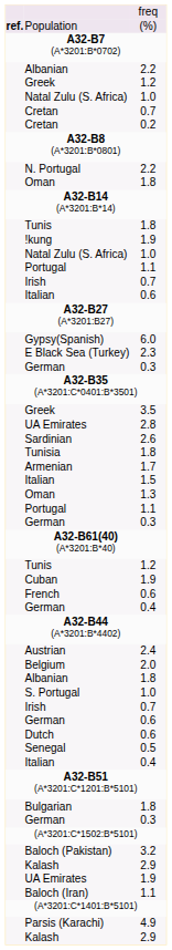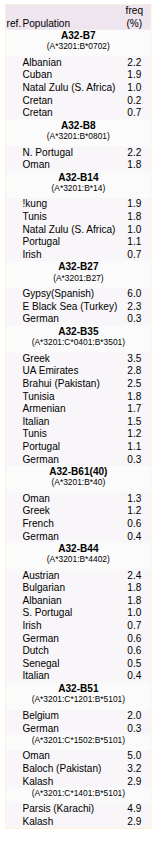 <table border="0" cellspacing="0" cellpadding="1" align="right" style="text-align:center; margin-left: 1em;  border:1px #ffeebb solid; background:#f8f6f8; ">
 <tr style="background:#efe5ef">
 <td></td>
 <td></td>
 <td>freq</td>
 </tr>
 <tr style="background:#eee5ef">
-<td><strong>ref.</strong></td>
+<td>ref.</td>
 <td align="left">Population</td>
 <td style="width:50px">(%)</td>
 </tr>
 <tr style="background:#fbfbfb">
 <td Colspan = 3><strong>A32-B7</strong><br><sup>(A*3201:B*0702)</sup></td>
 </tr>
 <tr>
 <td></td>
 <td align=left>Albanian</td>
 <td>2.2</td>
 </tr>
 <tr>
 <td></td>
-<td align=left>Greek</td>
-<td>1.2</td>
+<td align=left>Cuban</td>
+<td>1.9</td>
 </tr>
 <tr>
 <td></td>
 <td align=left>Natal Zulu (S. Africa)</td>
 <td>1.0</td>
 </tr>
 <tr>
 <td></td>
 <td align=left>Cretan</td>
-<td>0.7</td>
+<td>0.2</td>
 </tr>
 <tr>
 <td></td>
 <td align=left>Cretan</td>
-<td>0.2</td>
+<td>0.7</td>
 </tr>
 <tr style="background:#fbfbfb">
 <td Colspan = 3><strong>A32-B8</strong><br><sup>(A*3201:B*0801)</sup></td>
 </tr>
 <tr>
 <td></td>
 <td align=left>N. Portugal</td>
 <td>2.2</td>
 </tr>
 <tr>
 <td></td>
 <td align=left>Oman</td>
 <td>1.8</td>
 </tr>
 <tr style="background:#fbfbfb">
 <td Colspan = 3><strong>A32-B14</strong><br><sup>(A*3201:B*14)</sup></td>
 </tr>
 <tr>
 <td></td>
-<td align=left>Tunis</td>
-<td>1.8</td>
+<td align=left>!kung</td>
+<td>1.9</td>
 </tr>
 <tr>
 <td></td>
-<td align=left>!kung</td>
-<td>1.9</td>
+<td align=left>Tunis</td>
+<td>1.8</td>
 </tr>
 <tr>
 <td></td>
 <td align=left>Natal Zulu (S. Africa)</td>
 <td>1.0</td>
 </tr>
 <tr>
 <td></td>
 <td align=left>Portugal</td>
 <td>1.1</td>
 </tr>
 <tr>
 <td></td>
 <td align=left>Irish</td>
 <td>0.7</td>
-</tr>
-<tr>
-<td></td>
-<td align=left>Italian</td>
-<td>0.6</td>
 </tr>
 <tr style="background:#fbfbfb">
 <td Colspan = 3><strong>A32-B27</strong><br><sup>(A*3201:B27)</sup></td>
 </tr>
 <tr>
 <td></td>
 <td align=left>Gypsy(Spanish)</td>
 <td>6.0</td>
 </tr>
 <tr>
 <td></td>
 <td align=left>E Black Sea (Turkey)</td>
 <td>2.3</td>
 </tr>
 <tr>
 <td></td>
 <td align=left>German</td>
 <td>0.3</td>
 </tr>
 <tr style="background:#fbfbfb">
 <td Colspan = 3><strong>A32-B35</strong><br><sup>(A*3201:C*0401:B*3501)</sup></td>
 </tr>
 <tr>
 <td></td>
 <td align=left>Greek</td>
 <td>3.5</td>
 </tr>
 <tr>
 <td></td>
 <td align=left>UA Emirates</td>
 <td>2.8</td>
 </tr>
 <tr>
 <td></td>
-<td align=left>Sardinian</td>
-<td>2.6</td>
+<td align=left>Brahui (Pakistan)</td>
+<td>2.5</td>
 </tr>
 <tr>
 <td></td>
 <td align=left>Tunisia</td>
 <td>1.8</td>
 </tr>
 <tr>
 <td></td>
 <td align=left>Armenian</td>
 <td>1.7</td>
 </tr>
 <tr>
 <td></td>
 <td align=left>Italian</td>
 <td>1.5</td>
 </tr>
 <tr>
 <td></td>
-<td align=left>Oman</td>
-<td>1.3</td>
+<td align=left>Tunis</td>
+<td>1.2</td>
 </tr>
 <tr>
 <td></td>
 <td align=left>Portugal</td>
 <td>1.1</td>
 </tr>
 <tr>
 <td></td>
 <td align=left>German</td>
 <td>0.3</td>
 </tr>
 <tr style="background:#fbfbfb">
 <td Colspan = 3><strong>A32-B61(40)</strong><br><sup>(A*3201:B*40)</sup></td>
 </tr>
 <tr>
 <td></td>
-<td align=left>Tunis</td>
-<td>1.2</td>
+<td align=left>Oman</td>
+<td>1.3</td>
 </tr>
 <tr>
 <td></td>
-<td align=left>Cuban</td>
-<td>1.9</td>
+<td align=left>Greek</td>
+<td>1.2</td>
 </tr>
 <tr>
 <td></td>
 <td align=left>French</td>
 <td>0.6</td>
 </tr>
 <tr>
 <td></td>
 <td align=left>German</td>
 <td>0.4</td>
 </tr>
 <tr style="background:#fbfbfb">
 <td Colspan = 3><strong>A32-B44</strong><br><sup>(A*3201:B*4402)</sup></td>
 </tr>
 <tr>
 <td></td>
 <td align=left>Austrian</td>
 <td>2.4</td>
 </tr>
 <tr>
 <td></td>
-<td align=left>Belgium</td>
-<td>2.0</td>
+<td align=left>Bulgarian</td>
+<td>1.8</td>
 </tr>
 <tr>
 <td></td>
 <td align=left>Albanian</td>
 <td>1.8</td>
 </tr>
 <tr>
 <td></td>
 <td align=left>S. Portugal</td>
 <td>1.0</td>
 </tr>
 <tr>
 <td></td>
 <td align=left>Irish</td>
 <td>0.7</td>
 </tr>
 <tr>
 <td></td>
 <td align=left>German</td>
 <td>0.6</td>
 </tr>
 <tr>
 <td></td>
 <td align=left>Dutch</td>
 <td>0.6</td>
 </tr>
 <tr>
 <td></td>
 <td align=left>Senegal</td>
 <td>0.5</td>
 </tr>
 <tr>
 <td></td>
 <td align=left>Italian</td>
 <td>0.4</td>
 </tr>
 <tr style="background:#fbfbfb">
 <td Colspan = 3><strong>A32-B51</strong><br><sup>(A*3201:C*1201:B*5101)</sup></td>
 </tr>
 <tr>
 <td></td>
-<td align=left>Bulgarian</td>
-<td>1.8</td>
+<td align=left>Belgium</td>
+<td>2.0</td>
 </tr>
 <tr>
 <td></td>
 <td align=left>German</td>
 <td>0.3</td>
 </tr>
 <tr style="background:#fbfbfb">
 <td Colspan = 3><sup>(A*3201:C*1502:B*5101)</sup></td>
 </tr>
 <tr>
 <td></td>
+<td align=left>Oman</td>
+<td>5.0</td>
+</tr>
+<tr>
+<td></td>
 <td align=left>Baloch (Pakistan)</td>
 <td>3.2</td>
 </tr>
 <tr>
 <td></td>
 <td align=left>Kalash</td>
 <td>2.9</td>
-</tr>
-<tr>
-<td></td>
-<td align=left>UA Emirates</td>
-<td>1.9</td>
-</tr>
-<tr>
-<td></td>
-<td align=left>Baloch (Iran)</td>
-<td>1.1</td>
 </tr>
 <tr style="background:#fbfbfb">
 <td Colspan = 3><sup>(A*3201:C*1401:B*5101)</sup></td>
 </tr>
 <tr>
 <td></td>
 <td align=left>Parsis (Karachi)</td>
 <td>4.9</td>
 </tr>
 <tr>
 <td></td>
 <td align=left>Kalash</td>
 <td>2.9</td>
 </tr>
 </table>
